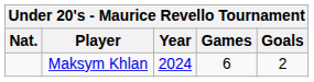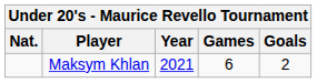 <table class="wikitable" style="text-align: center">
 <tr>
 <th colspan=5>Under 20's - Maurice Revello Tournament</th>
 </tr>
 <tr>
 <th>Nat.</th>
 <th>Player</th>
 <th>Year</th>
 <th>Games</th>
 <th>Goals</th>
 </tr>
 <tr>
 <td></td>
 <td><a href='#'>Maksym Khlan</a></td>
-<td><a href='#'>2024</a></td>
+<td><a href='#'>2021</a></td>
 <td>6</td>
 <td>2</td>
 </tr>
 </table>
